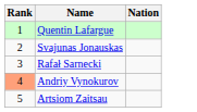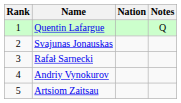 <table class="wikitable sortable" style="text-align:center">
 <tr>
 <th>Rank</th>
 <th>Name</th>
 <th>Nation</th>
+<th>Notes</th>
 </tr>
 <tr bgcolor=ccffcc>
 <td>1</td>
 <td align=left><a href='#'>Quentin Lafargue</a></td>
 <td align=left></td>
+<td>Q</td>
 </tr>
 <tr>
 <td>2</td>
 <td align=left><a href='#'>Svajunas Jonauskas</a></td>
 <td align=left></td>
+<td></td>
 </tr>
 <tr>
 <td>3</td>
 <td align=left><a href='#'>Rafał Sarnecki</a></td>
 <td align=left></td>
+<td></td>
 </tr>
 <tr>
-<td style="background: lightsalmon;">4</td>
+<td>4</td>
 <td align=left><a href='#'>Andriy Vynokurov</a></td>
 <td align=left></td>
+<td></td>
 </tr>
 <tr>
 <td>5</td>
 <td align=left><a href='#'>Artsiom Zaitsau</a></td>
 <td align=left></td>
+<td></td>
 </tr>
 </table>
